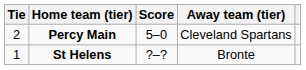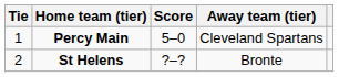 <table class="wikitable" style="text-align:center; font-size:85%">
 <tr>
 <th>Tie</th>
 <th>Home team (tier)</th>
 <th>Score</th>
 <th>Away team (tier)</th>
 <th></th>
 </tr>
 <tr>
-<td align="center">2</td>
+<td align="center">1</td>
 <td><strong>Percy Main</strong></td>
 <td align="center">5–0</td>
 <td>Cleveland Spartans</td>
 <td></td>
 </tr>
 <tr>
-<td align="center">1</td>
+<td align="center">2</td>
 <td><strong>St Helens</strong></td>
 <td align="center">?–?</td>
 <td>Bronte</td>
 <td></td>
 </tr>
 </table>
